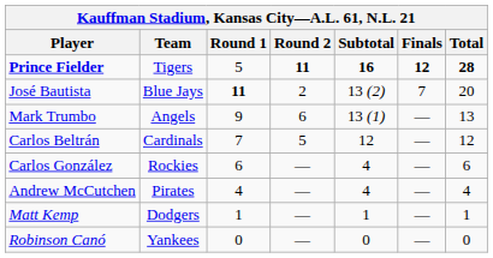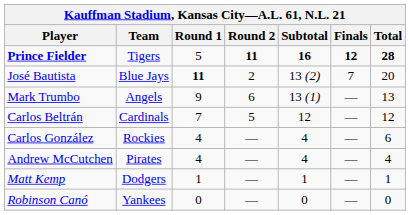 <table class="wikitable" style="text-align:center;">
 <tr>
 <th colspan="7"><a href='#'>Kauffman Stadium</a>, Kansas City—A.L. 61, N.L. 21</th>
 </tr>
 <tr>
 <th>Player</th>
 <th>Team</th>
 <th>Round 1</th>
 <th>Round 2</th>
 <th>Subtotal</th>
 <th>Finals</th>
 <th>Total</th>
 </tr>
 <tr>
 <td align="left"><strong><a href='#'>Prince Fielder</a></strong></td>
 <td><a href='#'>Tigers</a></td>
 <td>5</td>
 <td><strong>11</strong></td>
 <td><strong>16</strong></td>
 <td><strong>12</strong></td>
 <td><strong>28</strong></td>
 </tr>
 <tr>
 <td align="left"><a href='#'>José Bautista</a></td>
 <td><a href='#'>Blue Jays</a></td>
 <td><strong>11</strong></td>
 <td>2</td>
 <td>13 <em>(2)</em></td>
 <td>7</td>
 <td>20</td>
 </tr>
 <tr>
 <td align="left"><a href='#'>Mark Trumbo</a></td>
 <td><a href='#'>Angels</a></td>
 <td>9</td>
 <td>6</td>
 <td>13 <em>(1)</em></td>
 <td>—</td>
 <td>13</td>
 </tr>
 <tr>
 <td align="left"><a href='#'>Carlos Beltrán</a></td>
 <td><a href='#'>Cardinals</a></td>
 <td>7</td>
 <td>5</td>
 <td>12</td>
 <td>—</td>
 <td>12</td>
 </tr>
 <tr>
 <td align="left"><a href='#'>Carlos González</a></td>
 <td><a href='#'>Rockies</a></td>
-<td>6</td>
+<td>4</td>
 <td>—</td>
 <td>4</td>
 <td>—</td>
 <td>6</td>
 </tr>
 <tr>
 <td align="left"><a href='#'>Andrew McCutchen</a></td>
 <td><a href='#'>Pirates</a></td>
 <td>4</td>
 <td>—</td>
 <td>4</td>
 <td>—</td>
 <td>4</td>
 </tr>
 <tr>
 <td align="left"><em><a href='#'>Matt Kemp</a></em></td>
 <td><a href='#'>Dodgers</a></td>
 <td>1</td>
 <td>—</td>
 <td>1</td>
 <td>—</td>
 <td>1</td>
 </tr>
 <tr>
 <td align="left"><em><a href='#'>Robinson Canó</a></em></td>
 <td><a href='#'>Yankees</a></td>
 <td>0</td>
 <td>—</td>
 <td>0</td>
 <td>—</td>
 <td>0</td>
 </tr>
 </table>
